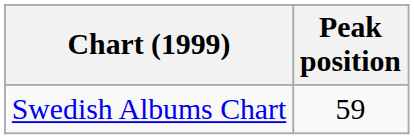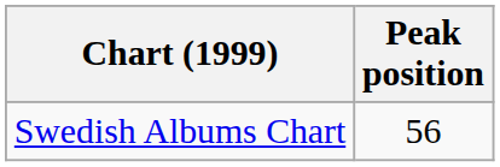 <table class="wikitable sortable">
 <tr>
 <th>Chart (1999)</th>
 <th>Peak<br>position</th>
 </tr>
 <tr>
 <td><a href='#'>Swedish Albums Chart</a></td>
-<td style="text-align:center;">59</td>
+<td style="text-align:center;">56</td>
 </tr>
 </table>
